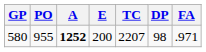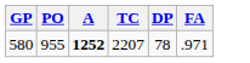 <table class="wikitable">
 <tr>
 <th><a href='#'>GP</a></th>
 <th><a href='#'>PO</a></th>
 <th><a href='#'>A</a></th>
-<th><a href='#'>E</a></th>
 <th><a href='#'>TC</a></th>
 <th><a href='#'>DP</a></th>
 <th><a href='#'>FA</a></th>
 </tr>
 <tr align=center>
 <td>580</td>
 <td>955</td>
 <td><strong>1252</strong></td>
-<td>200</td>
 <td>2207</td>
-<td>98</td>
+<td>78</td>
 <td>.971</td>
 </tr>
 </table>
